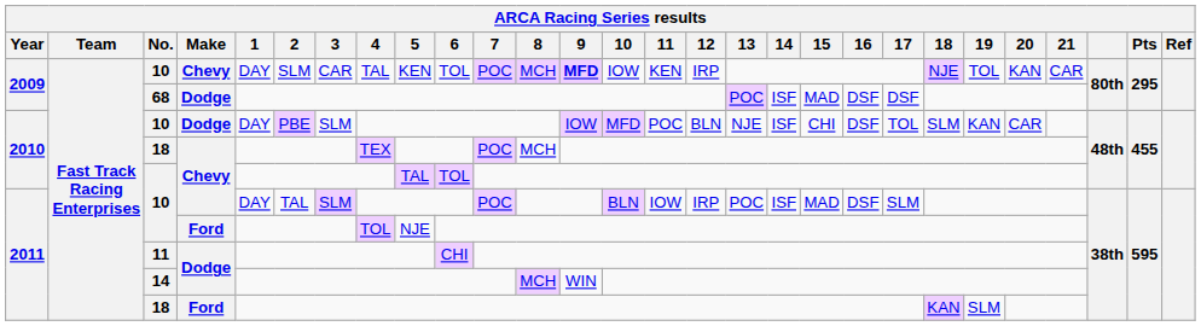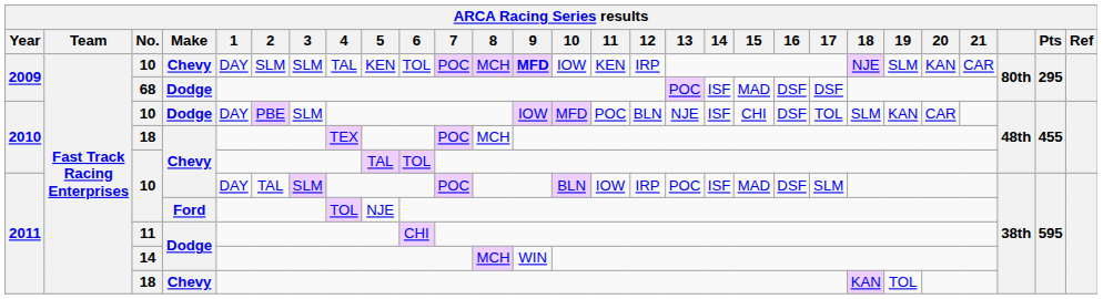 <table class="wikitable" style="text-align:center; font-size:75%">
 <tr>
 <th colspan=48><a href='#'>ARCA Racing Series</a> results</th>
 </tr>
 <tr>
 <th>Year</th>
 <th>Team</th>
 <th>No.</th>
 <th>Make</th>
 <th>1</th>
 <th>2</th>
 <th>3</th>
 <th>4</th>
 <th>5</th>
 <th>6</th>
 <th>7</th>
 <th>8</th>
 <th>9</th>
 <th>10</th>
 <th>11</th>
 <th>12</th>
 <th>13</th>
 <th>14</th>
 <th>15</th>
 <th>16</th>
 <th>17</th>
 <th>18</th>
 <th>19</th>
 <th>20</th>
 <th>21</th>
 <th></th>
 <th>Pts</th>
 <th>Ref</th>
 </tr>
 <tr>
 <th rowspan=2><a href='#'>2009</a></th>
 <th rowspan=10><a href='#'>Fast Track Racing Enterprises</a></th>
 <th>10</th>
 <th><a href='#'>Chevy</a></th>
 <td><a href='#'>DAY</a></td>
 <td><a href='#'>SLM</a></td>
-<td><a href='#'>CAR</a></td>
+<td><a href='#'>SLM</a></td>
 <td><a href='#'>TAL</a></td>
 <td><a href='#'>KEN</a></td>
 <td><a href='#'>TOL</a></td>
 <td style="background:#EFCFFF;"><a href='#'>POC</a><br></td>
 <td style="background:#EFCFFF;"><a href='#'>MCH</a><br></td>
 <td style="background:#EFCFFF;"><strong><a href='#'>MFD</a><br></strong></td>
 <td><a href='#'>IOW</a></td>
 <td><a href='#'>KEN</a></td>
 <td><a href='#'>IRP</a></td>
 <td colspan=5></td>
 <td style="background:#EFCFFF;"><a href='#'>NJE</a><br></td>
-<td><a href='#'>TOL</a></td>
+<td><a href='#'>SLM</a></td>
 <td><a href='#'>KAN</a></td>
 <td><a href='#'>CAR</a></td>
 <th rowspan=2>80th</th>
 <th rowspan=2>295</th>
 <th rowspan=2></th>
 </tr>
 <tr>
 <th>68</th>
 <th><a href='#'>Dodge</a></th>
 <td colspan=12></td>
 <td style="background:#EFCFFF;"><a href='#'>POC</a><br></td>
 <td><a href='#'>ISF</a></td>
 <td><a href='#'>MAD</a></td>
 <td><a href='#'>DSF</a></td>
 <td><a href='#'>DSF</a></td>
 <td colspan=4></td>
 </tr>
 <tr>
 <th rowspan=3><a href='#'>2010</a></th>
 <th>10</th>
 <th><a href='#'>Dodge</a></th>
 <td><a href='#'>DAY</a></td>
 <td style="background:#EFCFFF;"><a href='#'>PBE</a><br></td>
 <td><a href='#'>SLM</a></td>
 <td colspan=5></td>
 <td style="background:#EFCFFF;"><a href='#'>IOW</a><br></td>
 <td style="background:#EFCFFF;"><a href='#'>MFD</a><br></td>
 <td><a href='#'>POC</a></td>
 <td><a href='#'>BLN</a></td>
 <td><a href='#'>NJE</a></td>
 <td><a href='#'>ISF</a></td>
 <td><a href='#'>CHI</a></td>
 <td><a href='#'>DSF</a></td>
 <td><a href='#'>TOL</a></td>
 <td><a href='#'>SLM</a></td>
 <td><a href='#'>KAN</a></td>
 <td><a href='#'>CAR</a></td>
 <td></td>
 <th rowspan=3>48th</th>
 <th rowspan=3>455</th>
 <th rowspan=3></th>
 </tr>
 <tr>
 <th>18</th>
 <th rowspan=3><a href='#'>Chevy</a></th>
 <td colspan=3></td>
 <td style="background:#EFCFFF;"><a href='#'>TEX</a><br></td>
 <td colspan=2></td>
 <td style="background:#EFCFFF;"><a href='#'>POC</a><br></td>
 <td><a href='#'>MCH</a></td>
 <td colspan=13></td>
 </tr>
 <tr>
 <th rowspan=3>10</th>
 <td colspan=4></td>
 <td style="background:#EFCFFF;"><a href='#'>TAL</a><br></td>
 <td style="background:#EFCFFF;"><a href='#'>TOL</a><br></td>
 <td colspan=15></td>
 </tr>
 <tr>
 <th rowspan=5><a href='#'>2011</a></th>
 <td><a href='#'>DAY</a></td>
 <td><a href='#'>TAL</a></td>
 <td style="background:#EFCFFF;"><a href='#'>SLM</a><br></td>
 <td colspan=3></td>
 <td style="background:#EFCFFF;"><a href='#'>POC</a><br></td>
 <td colspan=2></td>
 <td style="background:#EFCFFF;"><a href='#'>BLN</a><br></td>
 <td><a href='#'>IOW</a></td>
 <td><a href='#'>IRP</a></td>
 <td><a href='#'>POC</a></td>
 <td><a href='#'>ISF</a></td>
 <td><a href='#'>MAD</a></td>
 <td><a href='#'>DSF</a></td>
 <td><a href='#'>SLM</a></td>
 <td colspan=4></td>
 <th rowspan=5>38th</th>
 <th rowspan=5>595</th>
 <th rowspan=5></th>
 </tr>
 <tr>
 <th><a href='#'>Ford</a></th>
 <td colspan=3></td>
 <td style="background:#EFCFFF;"><a href='#'>TOL</a><br></td>
 <td><a href='#'>NJE</a></td>
 <td colspan=16></td>
 </tr>
 <tr>
 <th>11</th>
 <th rowspan=2><a href='#'>Dodge</a></th>
 <td colspan=5></td>
 <td style="background:#EFCFFF;"><a href='#'>CHI</a><br></td>
 <td colspan=15></td>
 </tr>
 <tr>
 <th>14</th>
 <td colspan=7></td>
 <td style="background:#EFCFFF;"><a href='#'>MCH</a><br></td>
 <td><a href='#'>WIN</a></td>
 <td colspan=12></td>
 </tr>
 <tr>
 <th>18</th>
-<th><a href='#'>Ford</a></th>
+<th><a href='#'>Chevy</a></th>
 <td colspan=17></td>
 <td style="background:#EFCFFF;"><a href='#'>KAN</a><br></td>
-<td><a href='#'>SLM</a></td>
+<td><a href='#'>TOL</a></td>
 <td colspan=2></td>
 </tr>
 </table>
